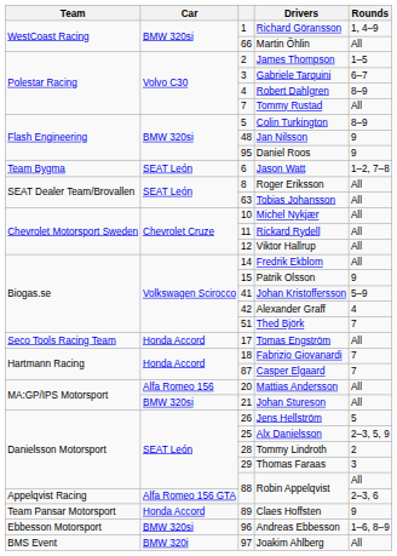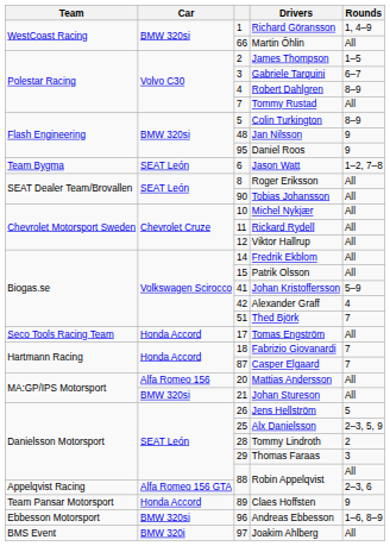 <table class="wikitable" style="font-size: 85%;">
 <tr>
 <th>Team</th>
 <th>Car</th>
 <th></th>
 <th>Drivers</th>
 <th>Rounds</th>
 </tr>
 <tr>
 <td rowspan="2"> <a href='#'>WestCoast Racing</a></td>
 <td rowspan="2"><a href='#'>BMW 320si</a></td>
 <td>1</td>
 <td> <a href='#'>Richard Göransson</a></td>
 <td>1, 4–9</td>
 </tr>
 <tr>
 <td>66</td>
 <td> Martin Öhlin</td>
 <td>All</td>
 </tr>
 <tr>
 <td rowspan="4"> <a href='#'>Polestar Racing</a></td>
 <td rowspan="4"><a href='#'>Volvo C30</a></td>
 <td>2</td>
 <td> <a href='#'>James Thompson</a></td>
 <td>1–5</td>
 </tr>
 <tr>
 <td>3</td>
 <td> <a href='#'>Gabriele Tarquini</a></td>
 <td>6–7</td>
 </tr>
 <tr>
 <td>4</td>
 <td> <a href='#'>Robert Dahlgren</a></td>
 <td>8–9</td>
 </tr>
 <tr>
 <td>7</td>
 <td> <a href='#'>Tommy Rustad</a></td>
 <td>All</td>
 </tr>
 <tr>
 <td rowspan="3"> <a href='#'>Flash Engineering</a></td>
 <td rowspan="3"><a href='#'>BMW 320si</a></td>
 <td>5</td>
 <td> <a href='#'>Colin Turkington</a></td>
 <td>8–9</td>
 </tr>
 <tr>
 <td>48</td>
 <td> <a href='#'>Jan Nilsson</a></td>
 <td>9</td>
 </tr>
 <tr>
 <td>95</td>
 <td> Daniel Roos</td>
 <td>9</td>
 </tr>
 <tr>
 <td> <a href='#'>Team Bygma</a></td>
 <td><a href='#'>SEAT León</a></td>
 <td>6</td>
 <td> <a href='#'>Jason Watt</a></td>
 <td>1–2, 7–8</td>
 </tr>
 <tr>
 <td rowspan="2"> SEAT Dealer Team/Brovallen</td>
 <td rowspan="2"><a href='#'>SEAT León</a></td>
 <td>8</td>
 <td> Roger Eriksson</td>
 <td>All</td>
 </tr>
 <tr>
-<td>63</td>
+<td>90</td>
 <td> <a href='#'>Tobias Johansson</a></td>
 <td>All</td>
 </tr>
 <tr>
 <td rowspan="3"> <a href='#'>Chevrolet Motorsport Sweden</a></td>
 <td rowspan="3"><a href='#'>Chevrolet Cruze</a></td>
 <td>10</td>
 <td> <a href='#'>Michel Nykjær</a></td>
 <td>All</td>
 </tr>
 <tr>
 <td>11</td>
 <td> <a href='#'>Rickard Rydell</a></td>
 <td>All</td>
 </tr>
 <tr>
 <td>12</td>
 <td> Viktor Hallrup</td>
 <td>All</td>
 </tr>
 <tr>
 <td rowspan="5"> Biogas.se</td>
 <td rowspan="5"><a href='#'>Volkswagen Scirocco</a></td>
 <td>14</td>
 <td> <a href='#'>Fredrik Ekblom</a></td>
 <td>All</td>
 </tr>
 <tr>
 <td>15</td>
 <td> Patrik Olsson</td>
-<td>9</td>
+<td>All</td>
 </tr>
 <tr>
 <td>41</td>
 <td> <a href='#'>Johan Kristoffersson</a></td>
 <td>5–9</td>
 </tr>
 <tr>
 <td>42</td>
 <td> Alexander Graff</td>
 <td>4</td>
 </tr>
 <tr>
 <td>51</td>
 <td> <a href='#'>Thed Björk</a></td>
 <td>7</td>
 </tr>
 <tr>
 <td> <a href='#'>Seco Tools Racing Team</a></td>
 <td><a href='#'>Honda Accord</a></td>
 <td>17</td>
 <td> <a href='#'>Tomas Engström</a></td>
 <td>All</td>
 </tr>
 <tr>
 <td rowspan=2> Hartmann Racing</td>
 <td rowspan=2><a href='#'>Honda Accord</a></td>
 <td>18</td>
 <td> <a href='#'>Fabrizio Giovanardi</a></td>
 <td>7</td>
 </tr>
 <tr>
 <td>87</td>
 <td> <a href='#'>Casper Elgaard</a></td>
 <td>7</td>
 </tr>
 <tr>
 <td rowspan="2"> MA:GP/IPS Motorsport</td>
 <td><a href='#'>Alfa Romeo 156</a></td>
 <td>20</td>
 <td> <a href='#'>Mattias Andersson</a></td>
 <td>All</td>
 </tr>
 <tr>
 <td><a href='#'>BMW 320si</a></td>
 <td>21</td>
 <td> <a href='#'>Johan Stureson</a></td>
 <td>All</td>
 </tr>
 <tr>
 <td rowspan=5> Danielsson Motorsport</td>
 <td rowspan=5><a href='#'>SEAT León</a></td>
 <td>26</td>
 <td> <a href='#'>Jens Hellström</a></td>
 <td>5</td>
 </tr>
 <tr>
 <td>25</td>
 <td> <a href='#'>Alx Danielsson</a></td>
 <td>2–3, 5, 9</td>
 </tr>
 <tr>
 <td>28</td>
 <td> Tommy Lindroth</td>
 <td>2</td>
 </tr>
 <tr>
 <td>29</td>
 <td> Thomas Faraas</td>
 <td>3</td>
 </tr>
 <tr>
 <td rowspan=2>88</td>
 <td rowspan=2> Robin Appelqvist</td>
 <td>All</td>
 </tr>
 <tr>
 <td> Appelqvist Racing</td>
 <td><a href='#'>Alfa Romeo 156 GTA</a></td>
 <td>2–3, 6</td>
 </tr>
 <tr>
 <td> Team Pansar Motorsport</td>
 <td><a href='#'>Honda Accord</a></td>
 <td>89</td>
 <td> Claes Hoffsten</td>
 <td>9</td>
 </tr>
 <tr>
 <td> Ebbesson Motorsport</td>
 <td><a href='#'>BMW 320si</a></td>
 <td>96</td>
 <td> Andreas Ebbesson</td>
 <td>1–6, 8–9</td>
 </tr>
 <tr>
 <td> BMS Event</td>
 <td><a href='#'>BMW 320i</a></td>
 <td>97</td>
 <td> Joakim Ahlberg</td>
 <td>All</td>
 </tr>
 </table>
